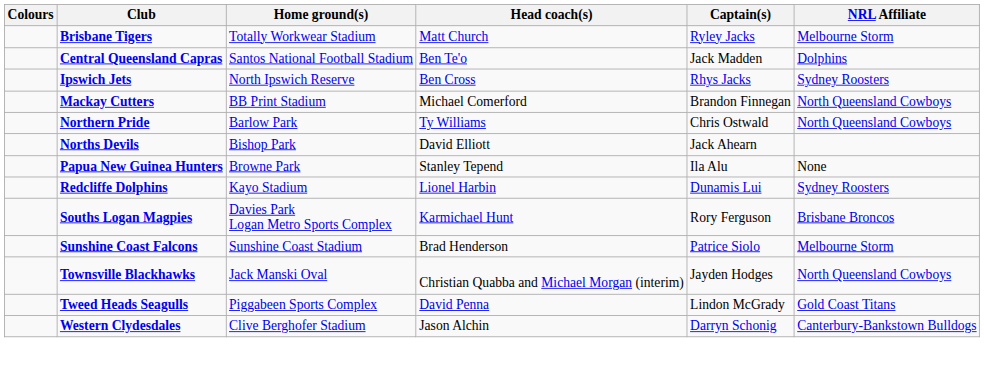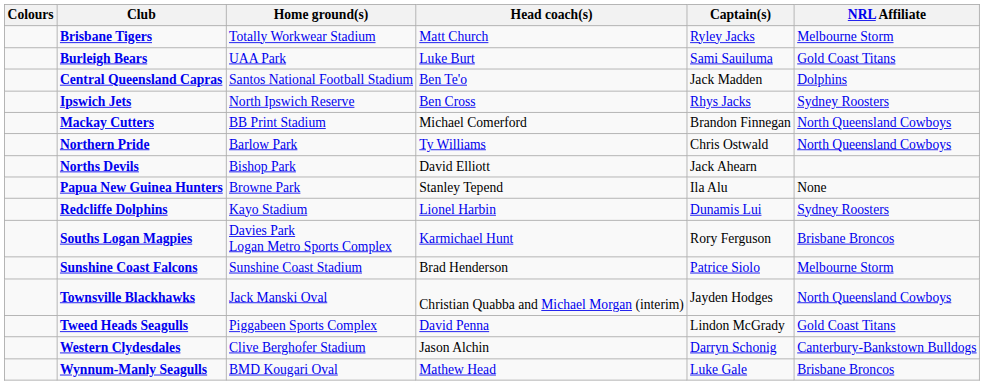 <table class="wikitable">
 <tr>
 <th>Colours</th>
 <th>Club</th>
 <th>Home ground(s)</th>
 <th>Head coach(s)</th>
 <th>Captain(s)</th>
 <th><a href='#'>NRL</a> Affiliate</th>
 </tr>
 <tr>
 <td></td>
 <td><strong><a href='#'>Brisbane Tigers</a></strong></td>
 <td><a href='#'>Totally Workwear Stadium</a></td>
 <td><a href='#'>Matt Church</a></td>
 <td><a href='#'>Ryley Jacks</a></td>
 <td> <a href='#'>Melbourne Storm</a></td>
+</tr>
+<tr>
+<td></td>
+<td><strong><a href='#'>Burleigh Bears</a></strong></td>
+<td><a href='#'>UAA Park</a></td>
+<td><a href='#'>Luke Burt</a></td>
+<td><a href='#'>Sami Sauiluma</a></td>
+<td> <a href='#'>Gold Coast Titans</a></td>
 </tr>
 <tr>
 <td></td>
 <td><strong><a href='#'>Central Queensland Capras</a></strong></td>
 <td><a href='#'>Santos National Football Stadium</a></td>
 <td><a href='#'>Ben Te'o</a></td>
 <td>Jack Madden</td>
 <td> <a href='#'>Dolphins</a></td>
 </tr>
 <tr>
 <td></td>
 <td><strong><a href='#'>Ipswich Jets</a></strong></td>
 <td><a href='#'>North Ipswich Reserve</a></td>
 <td><a href='#'>Ben Cross</a></td>
 <td><a href='#'>Rhys Jacks</a></td>
 <td> <a href='#'>Sydney Roosters</a></td>
 </tr>
 <tr>
 <td></td>
 <td><strong><a href='#'>Mackay Cutters</a></strong></td>
 <td><a href='#'>BB Print Stadium</a></td>
 <td>Michael Comerford</td>
 <td>Brandon Finnegan</td>
 <td> <a href='#'>North Queensland Cowboys</a></td>
 </tr>
 <tr>
 <td></td>
 <td><strong><a href='#'>Northern Pride</a></strong></td>
 <td><a href='#'>Barlow Park</a></td>
 <td><a href='#'>Ty Williams</a></td>
 <td>Chris Ostwald</td>
 <td> <a href='#'>North Queensland Cowboys</a></td>
 </tr>
 <tr>
 <td></td>
 <td><strong><a href='#'>Norths Devils</a></strong></td>
 <td><a href='#'>Bishop Park</a></td>
 <td>David Elliott</td>
 <td>Jack Ahearn</td>
 <td></td>
 </tr>
 <tr>
 <td></td>
 <td><strong><a href='#'>Papua New Guinea Hunters</a></strong></td>
 <td><a href='#'>Browne Park</a></td>
 <td>Stanley Tepend</td>
 <td>Ila Alu</td>
 <td>None</td>
 </tr>
 <tr>
 <td></td>
 <td><strong><a href='#'>Redcliffe Dolphins</a></strong></td>
 <td><a href='#'>Kayo Stadium</a></td>
 <td><a href='#'>Lionel Harbin</a></td>
 <td><a href='#'>Dunamis Lui</a></td>
 <td> <a href='#'>Sydney Roosters</a></td>
 </tr>
 <tr>
 <td></td>
 <td><strong><a href='#'>Souths Logan Magpies</a></strong></td>
 <td><a href='#'>Davies Park</a><br><a href='#'>Logan Metro Sports Complex</a></td>
 <td><a href='#'>Karmichael Hunt</a></td>
 <td>Rory Ferguson</td>
 <td> <a href='#'>Brisbane Broncos</a></td>
 </tr>
 <tr>
 <td></td>
 <td><strong><a href='#'>Sunshine Coast Falcons</a></strong></td>
 <td><a href='#'>Sunshine Coast Stadium</a></td>
 <td>Brad Henderson</td>
 <td><a href='#'>Patrice Siolo</a></td>
 <td> <a href='#'>Melbourne Storm</a></td>
 </tr>
 <tr>
 <td></td>
 <td><strong><a href='#'>Townsville Blackhawks</a></strong></td>
 <td><a href='#'>Jack Manski Oval</a></td>
 <td><br>Christian Quabba and <a href='#'>Michael Morgan</a> (interim)</td>
 <td>Jayden Hodges</td>
 <td> <a href='#'>North Queensland Cowboys</a></td>
 </tr>
 <tr>
 <td></td>
 <td><strong><a href='#'>Tweed Heads Seagulls</a></strong></td>
 <td><a href='#'>Piggabeen Sports Complex</a></td>
 <td><a href='#'>David Penna</a></td>
 <td>Lindon McGrady</td>
 <td> <a href='#'>Gold Coast Titans</a></td>
 </tr>
 <tr>
 <td></td>
 <td><a href='#'><strong>Western Clydesdales</strong></a></td>
 <td><a href='#'>Clive Berghofer Stadium</a></td>
 <td>Jason Alchin</td>
 <td><a href='#'>Darryn Schonig</a></td>
 <td> <a href='#'>Canterbury-Bankstown Bulldogs</a></td>
 </tr>
+<tr>
+<td></td>
+<td><strong><a href='#'>Wynnum-Manly Seagulls</a></strong></td>
+<td><a href='#'>BMD Kougari Oval</a></td>
+<td><a href='#'>Mathew Head</a></td>
+<td><a href='#'>Luke Gale</a></td>
+<td> <a href='#'>Brisbane Broncos</a></td>
+</tr>
 </table>
